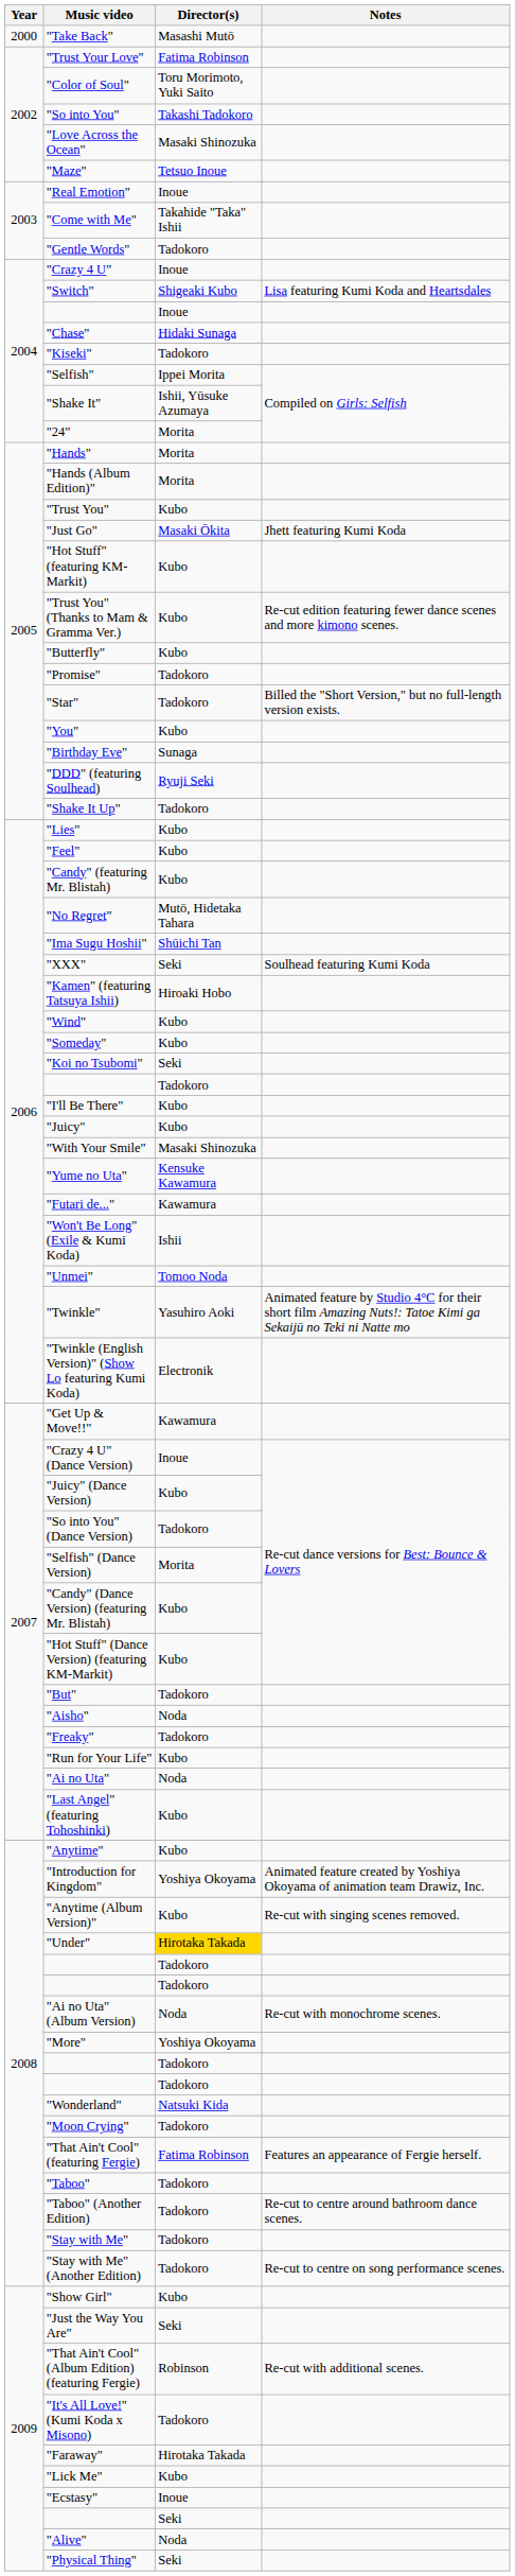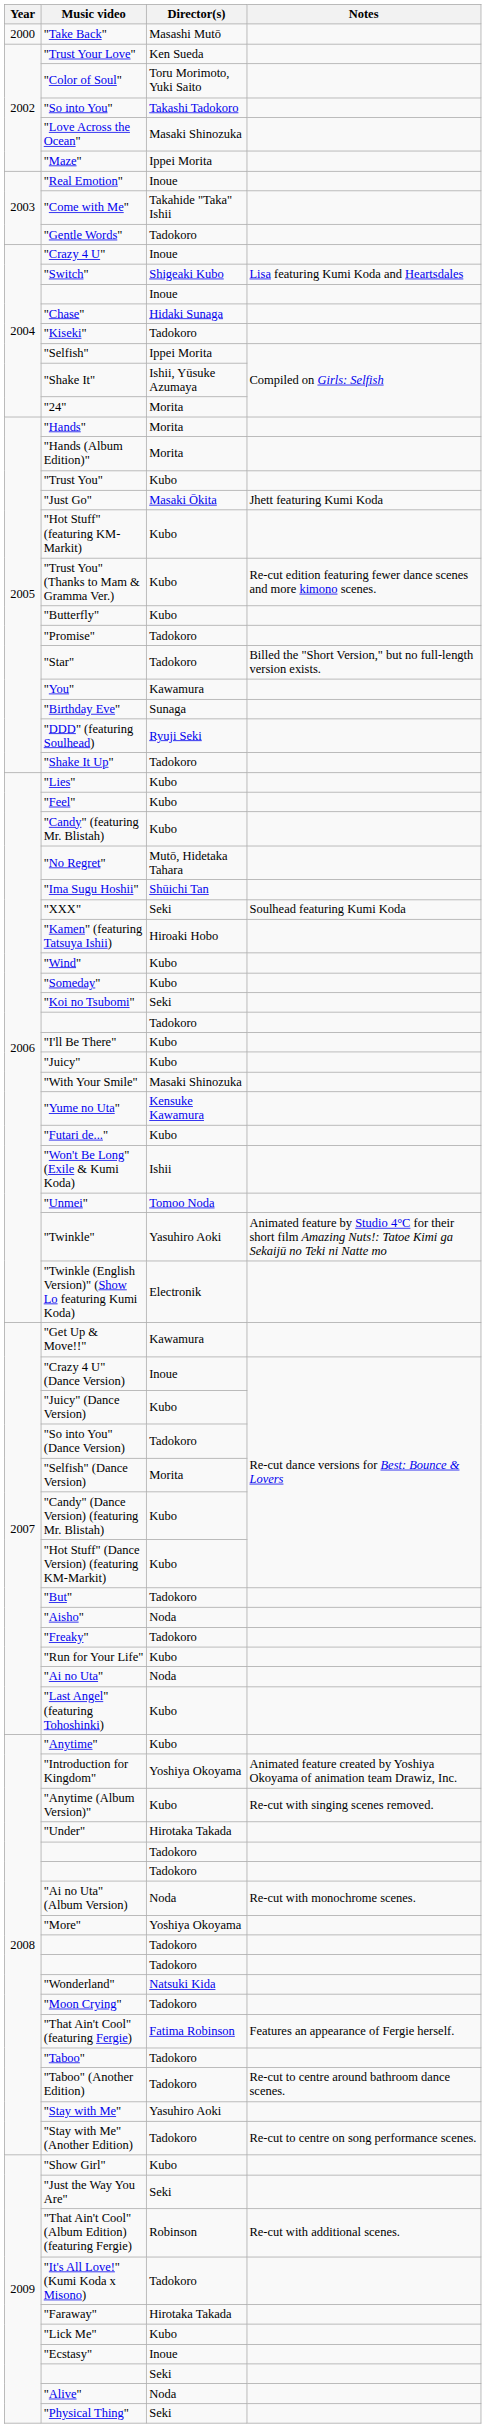 <table class="wikitable" style="width:98%;">
 <tr>
 <th width=3%>Year</th>
 <th style="width:15%;">Music video</th>
 <th style="width:15%;">Director(s)</th>
 <th style="width:35%;">Notes</th>
 </tr>
 <tr>
 <td style="text-align:center;">2000</td>
 <td>"<a href='#'>Take Back</a>"</td>
 <td>Masashi Mutō</td>
 <td></td>
 </tr>
 <tr>
 <td style="text-align:center;" rowspan="5">2002</td>
 <td>"<a href='#'>Trust Your Love</a>"</td>
-<td><a href='#'>Fatima Robinson</a></td>
+<td>Ken Sueda</td>
 <td></td>
 </tr>
 <tr>
 <td>"<a href='#'>Color of Soul</a>"</td>
 <td>Toru Morimoto, Yuki Saito</td>
 <td></td>
 </tr>
 <tr>
 <td>"<a href='#'>So into You</a>"</td>
 <td><a href='#'>Takashi Tadokoro</a></td>
 <td></td>
 </tr>
 <tr>
 <td>"<a href='#'>Love Across the Ocean</a>"</td>
 <td>Masaki Shinozuka</td>
 <td></td>
 </tr>
 <tr>
 <td>"<a href='#'>Maze</a>"</td>
-<td><a href='#'>Tetsuo Inoue</a></td>
+<td>Ippei Morita</td>
 <td></td>
 </tr>
 <tr>
 <td style="text-align:center;" rowspan="3">2003</td>
 <td>"<a href='#'>Real Emotion</a>"</td>
 <td>Inoue</td>
 <td></td>
 </tr>
 <tr>
 <td>"<a href='#'>Come with Me</a>"</td>
 <td>Takahide "Taka" Ishii</td>
 <td></td>
 </tr>
 <tr>
 <td>"<a href='#'>Gentle Words</a>"</td>
 <td>Tadokoro</td>
 <td></td>
 </tr>
 <tr>
 <td style="text-align:center;" rowspan="8">2004</td>
 <td>"<a href='#'>Crazy 4 U</a>"</td>
 <td>Inoue</td>
 <td></td>
 </tr>
 <tr>
 <td>"<a href='#'>Switch</a>"</td>
 <td><a href='#'>Shigeaki Kubo</a></td>
 <td><a href='#'>Lisa</a> featuring Kumi Koda and <a href='#'>Heartsdales</a></td>
 </tr>
 <tr>
 <td></td>
 <td>Inoue</td>
 <td></td>
 </tr>
 <tr>
 <td>"<a href='#'>Chase</a>"</td>
 <td><a href='#'>Hidaki Sunaga</a></td>
 <td></td>
 </tr>
 <tr>
 <td>"<a href='#'>Kiseki</a>"</td>
 <td>Tadokoro</td>
 <td></td>
 </tr>
 <tr>
 <td>"Selfish"</td>
 <td>Ippei Morita</td>
 <td rowspan="3">Compiled on <em><a href='#'>Girls: Selfish</a></em></td>
 </tr>
 <tr>
 <td>"Shake It"</td>
 <td>Ishii, Yūsuke Azumaya</td>
 </tr>
 <tr>
 <td>"24"</td>
 <td>Morita</td>
 </tr>
 <tr>
 <td style="text-align:center;" rowspan="13">2005</td>
 <td>"<a href='#'>Hands</a>"</td>
 <td>Morita</td>
 <td></td>
 </tr>
 <tr>
 <td>"Hands (Album Edition)"</td>
 <td>Morita</td>
 <td></td>
 </tr>
 <tr>
 <td>"Trust You"</td>
 <td>Kubo</td>
 <td></td>
 </tr>
 <tr>
 <td>"Just Go"</td>
 <td><a href='#'>Masaki Ōkita</a></td>
 <td>Jhett featuring Kumi Koda</td>
 </tr>
 <tr>
 <td>"Hot Stuff" <span>(featuring KM-Markit)</span></td>
 <td>Kubo</td>
 <td></td>
 </tr>
 <tr>
 <td>"Trust You" (Thanks to Mam & Gramma Ver.)</td>
 <td>Kubo</td>
 <td>Re-cut edition featuring fewer dance scenes and more <a href='#'>kimono</a> scenes.</td>
 </tr>
 <tr>
 <td>"Butterfly"</td>
 <td>Kubo</td>
 <td></td>
 </tr>
 <tr>
 <td>"Promise"</td>
 <td>Tadokoro</td>
 <td></td>
 </tr>
 <tr>
 <td>"Star"</td>
 <td>Tadokoro</td>
 <td>Billed the "Short Version," but no full-length version exists.</td>
 </tr>
 <tr>
 <td>"<a href='#'>You</a>"</td>
-<td>Kubo</td>
+<td>Kawamura</td>
 <td></td>
 </tr>
 <tr>
 <td>"<a href='#'>Birthday Eve</a>"</td>
 <td>Sunaga</td>
 <td></td>
 </tr>
 <tr>
 <td>"<a href='#'>DDD</a>" <span>(featuring <a href='#'>Soulhead</a>)</span></td>
 <td><a href='#'>Ryuji Seki</a></td>
 <td></td>
 </tr>
 <tr>
 <td>"<a href='#'>Shake It Up</a>"</td>
 <td>Tadokoro</td>
 <td></td>
 </tr>
 <tr>
 <td style="text-align:center;" rowspan="20">2006</td>
 <td>"<a href='#'>Lies</a>"</td>
 <td>Kubo</td>
 <td></td>
 </tr>
 <tr>
 <td>"<a href='#'>Feel</a>"</td>
 <td>Kubo</td>
 <td></td>
 </tr>
 <tr>
 <td>"<a href='#'>Candy</a>" <span>(featuring Mr. Blistah)</span></td>
 <td>Kubo</td>
 <td></td>
 </tr>
 <tr>
 <td>"<a href='#'>No Regret</a>"</td>
 <td>Mutō, Hidetaka Tahara</td>
 <td></td>
 </tr>
 <tr>
 <td>"<a href='#'>Ima Sugu Hoshii</a>"</td>
 <td><a href='#'>Shūichi Tan</a></td>
 <td></td>
 </tr>
 <tr>
 <td>"XXX"</td>
 <td>Seki</td>
 <td>Soulhead featuring Kumi Koda</td>
 </tr>
 <tr>
 <td>"<a href='#'>Kamen</a>" <span>(featuring <a href='#'>Tatsuya Ishii</a>)</span></td>
 <td>Hiroaki Hobo</td>
 <td></td>
 </tr>
 <tr>
 <td>"<a href='#'>Wind</a>"</td>
 <td>Kubo</td>
 <td></td>
 </tr>
 <tr>
 <td>"<a href='#'>Someday</a>"</td>
 <td>Kubo</td>
 <td></td>
 </tr>
 <tr>
 <td>"<a href='#'>Koi no Tsubomi</a>"</td>
 <td>Seki</td>
 <td></td>
 </tr>
 <tr>
 <td></td>
 <td>Tadokoro</td>
 <td></td>
 </tr>
 <tr>
 <td>"I'll Be There"</td>
 <td>Kubo</td>
 <td></td>
 </tr>
 <tr>
 <td>"Juicy"</td>
 <td>Kubo</td>
 <td></td>
 </tr>
 <tr>
 <td>"With Your Smile"</td>
 <td>Masaki Shinozuka</td>
 <td></td>
 </tr>
 <tr>
 <td>"<a href='#'>Yume no Uta</a>"</td>
 <td><a href='#'>Kensuke Kawamura</a></td>
 <td></td>
 </tr>
 <tr>
 <td>"<a href='#'>Futari de...</a>"</td>
-<td>Kawamura</td>
+<td>Kubo</td>
 <td></td>
 </tr>
 <tr>
 <td>"<a href='#'>Won't Be Long</a>" <span>(<a href='#'>Exile</a> & Kumi Koda)</span></td>
 <td>Ishii</td>
 <td></td>
 </tr>
 <tr>
 <td>"<a href='#'>Unmei</a>"</td>
 <td><a href='#'>Tomoo Noda</a></td>
 <td></td>
 </tr>
 <tr>
 <td>"Twinkle"</td>
 <td>Yasuhiro Aoki</td>
 <td>Animated feature by <a href='#'>Studio 4°C</a> for their short film <em>Amazing Nuts!: Tatoe Kimi ga Sekaijū no Teki ni Natte mo</em></td>
 </tr>
 <tr>
 <td>"Twinkle (English Version)" <span>(<a href='#'>Show Lo</a> featuring Kumi Koda)</span></td>
 <td>Electronik</td>
 <td></td>
 </tr>
 <tr>
 <td style="text-align:center;" rowspan="13">2007</td>
 <td>"Get Up & Move!!"</td>
 <td>Kawamura</td>
 <td></td>
 </tr>
 <tr>
 <td>"Crazy 4 U" (Dance Version)</td>
 <td>Inoue</td>
 <td rowspan="6">Re-cut dance versions for <em><a href='#'>Best: Bounce & Lovers</a></em></td>
 </tr>
 <tr>
 <td>"Juicy" (Dance Version)</td>
 <td>Kubo</td>
 </tr>
 <tr>
 <td>"So into You" (Dance Version)</td>
 <td>Tadokoro</td>
 </tr>
 <tr>
 <td>"Selfish" (Dance Version)</td>
 <td>Morita</td>
 </tr>
 <tr>
 <td>"Candy" (Dance Version) <span>(featuring Mr. Blistah)</span></td>
 <td>Kubo</td>
 </tr>
 <tr>
 <td>"Hot Stuff" (Dance Version) <span>(featuring KM-Markit)</span></td>
 <td>Kubo</td>
 </tr>
 <tr>
 <td>"<a href='#'>But</a>"</td>
 <td>Tadokoro</td>
 <td></td>
 </tr>
 <tr>
 <td>"<a href='#'>Aisho</a>"</td>
 <td>Noda</td>
 <td></td>
 </tr>
 <tr>
 <td>"<a href='#'>Freaky</a>"</td>
 <td>Tadokoro</td>
 <td></td>
 </tr>
 <tr>
 <td>"Run for Your Life"</td>
 <td>Kubo</td>
 <td></td>
 </tr>
 <tr>
 <td>"<a href='#'>Ai no Uta</a>"</td>
 <td>Noda</td>
 <td></td>
 </tr>
 <tr>
 <td>"<a href='#'>Last Angel</a>" <span>(featuring <a href='#'>Tohoshinki</a>)</span></td>
 <td>Kubo</td>
 <td></td>
 </tr>
 <tr>
 <td style="text-align:center;" rowspan="17">2008</td>
 <td>"<a href='#'>Anytime</a>"</td>
 <td>Kubo</td>
 <td></td>
 </tr>
 <tr>
 <td>"Introduction for Kingdom"</td>
 <td>Yoshiya Okoyama</td>
 <td>Animated feature created by Yoshiya Okoyama of animation team Drawiz, Inc.</td>
 </tr>
 <tr>
 <td>"Anytime (Album Version)"</td>
 <td>Kubo</td>
 <td>Re-cut with singing scenes removed.</td>
 </tr>
 <tr>
 <td>"Under"</td>
-<td style="background: gold;">Hirotaka Takada</td>
+<td>Hirotaka Takada</td>
 <td></td>
 </tr>
 <tr>
 <td></td>
 <td>Tadokoro</td>
 <td></td>
 </tr>
 <tr>
 <td></td>
 <td>Tadokoro</td>
 <td></td>
 </tr>
 <tr>
 <td>"Ai no Uta" (Album Version)</td>
 <td>Noda</td>
 <td>Re-cut with monochrome scenes.</td>
 </tr>
 <tr>
 <td>"More"</td>
 <td>Yoshiya Okoyama</td>
 <td></td>
 </tr>
 <tr>
 <td></td>
 <td>Tadokoro</td>
 <td></td>
 </tr>
 <tr>
 <td></td>
 <td>Tadokoro</td>
 <td></td>
 </tr>
 <tr>
 <td>"Wonderland"</td>
 <td><a href='#'>Natsuki Kida</a></td>
 <td></td>
 </tr>
 <tr>
 <td>"<a href='#'>Moon Crying</a>"</td>
 <td>Tadokoro</td>
 <td></td>
 </tr>
 <tr>
 <td>"That Ain't Cool"<span>(featuring <a href='#'>Fergie</a>)</span></td>
 <td><a href='#'>Fatima Robinson</a></td>
 <td>Features an appearance of Fergie herself.</td>
 </tr>
 <tr>
 <td>"<a href='#'>Taboo</a>"</td>
 <td>Tadokoro</td>
 <td></td>
 </tr>
 <tr>
 <td>"Taboo" (Another Edition)</td>
 <td>Tadokoro</td>
 <td>Re-cut to centre around bathroom dance scenes.</td>
 </tr>
 <tr>
 <td>"<a href='#'>Stay with Me</a>"</td>
-<td>Tadokoro</td>
+<td>Yasuhiro Aoki</td>
 <td></td>
 </tr>
 <tr>
 <td>"Stay with Me" (Another Edition)</td>
 <td>Tadokoro</td>
 <td>Re-cut to centre on song performance scenes.</td>
 </tr>
 <tr>
 <td style="text-align:center;" rowspan="10">2009</td>
 <td>"Show Girl"</td>
 <td>Kubo</td>
 <td></td>
 </tr>
 <tr>
 <td>"Just the Way You Are"</td>
 <td>Seki</td>
 <td></td>
 </tr>
 <tr>
 <td>"That Ain't Cool" (Album Edition)<span>(featuring Fergie)</span></td>
 <td>Robinson</td>
 <td>Re-cut with additional scenes.</td>
 </tr>
 <tr>
 <td>"<a href='#'>It's All Love!</a>" <span>(Kumi Koda x <a href='#'>Misono</a>)</span></td>
 <td>Tadokoro</td>
 <td></td>
 </tr>
 <tr>
 <td>"Faraway"</td>
 <td>Hirotaka Takada</td>
 <td></td>
 </tr>
 <tr>
 <td>"Lick Me"</td>
 <td>Kubo</td>
 <td></td>
 </tr>
 <tr>
 <td>"Ecstasy"</td>
 <td>Inoue</td>
 <td></td>
 </tr>
 <tr>
 <td></td>
 <td>Seki</td>
 <td></td>
 </tr>
 <tr>
 <td>"<a href='#'>Alive</a>"</td>
 <td>Noda</td>
 <td></td>
 </tr>
 <tr>
 <td>"<a href='#'>Physical Thing</a>"</td>
 <td>Seki</td>
 <td></td>
 </tr>
 </table>
